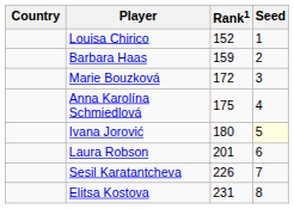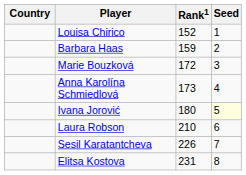 <table class="sortable wikitable">
 <tr>
 <th width="70">Country</th>
 <th width="175">Player</th>
 <th>Rank<sup>1</sup></th>
 <th>Seed</th>
 </tr>
 <tr>
 <td></td>
 <td><a href='#'>Louisa Chirico</a></td>
 <td>152</td>
 <td>1</td>
 </tr>
 <tr>
 <td></td>
 <td><a href='#'>Barbara Haas</a></td>
 <td>159</td>
 <td>2</td>
 </tr>
 <tr>
 <td></td>
 <td><a href='#'>Marie Bouzková</a></td>
 <td>172</td>
 <td>3</td>
 </tr>
 <tr>
 <td></td>
 <td><a href='#'>Anna Karolína Schmiedlová</a></td>
-<td>175</td>
+<td>173</td>
 <td>4</td>
 </tr>
 <tr>
 <td></td>
 <td><a href='#'>Ivana Jorović</a></td>
 <td>180</td>
 <td style="background: lightyellow;">5</td>
 </tr>
 <tr>
 <td></td>
 <td><a href='#'>Laura Robson</a></td>
-<td>201</td>
+<td>210</td>
 <td>6</td>
 </tr>
 <tr>
 <td></td>
 <td><a href='#'>Sesil Karatantcheva</a></td>
 <td>226</td>
 <td>7</td>
 </tr>
 <tr>
 <td></td>
 <td><a href='#'>Elitsa Kostova</a></td>
 <td>231</td>
 <td>8</td>
 </tr>
 </table>
